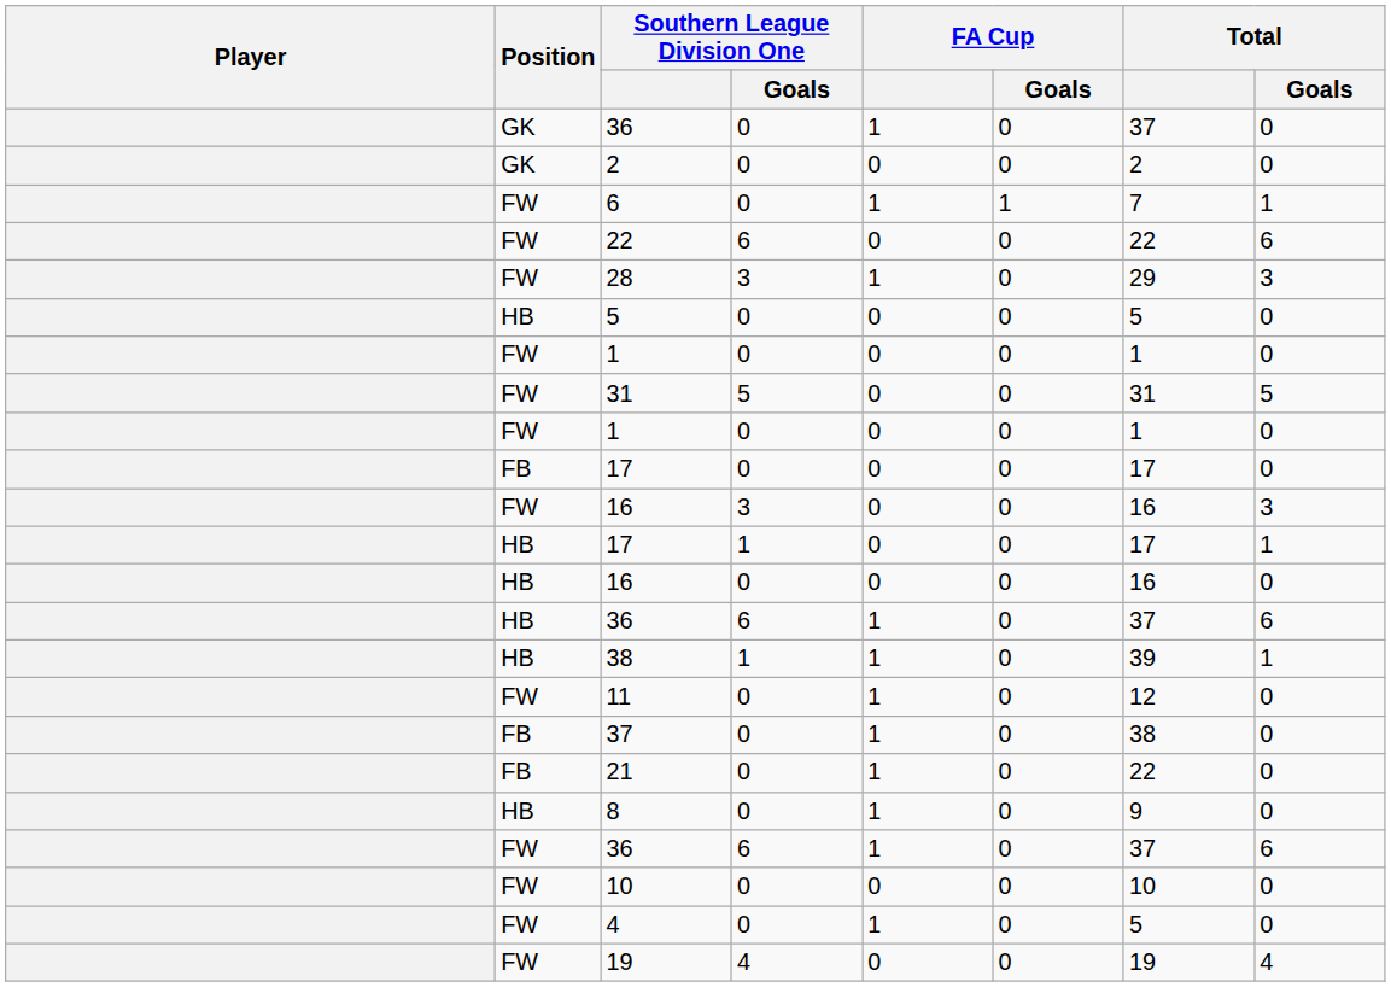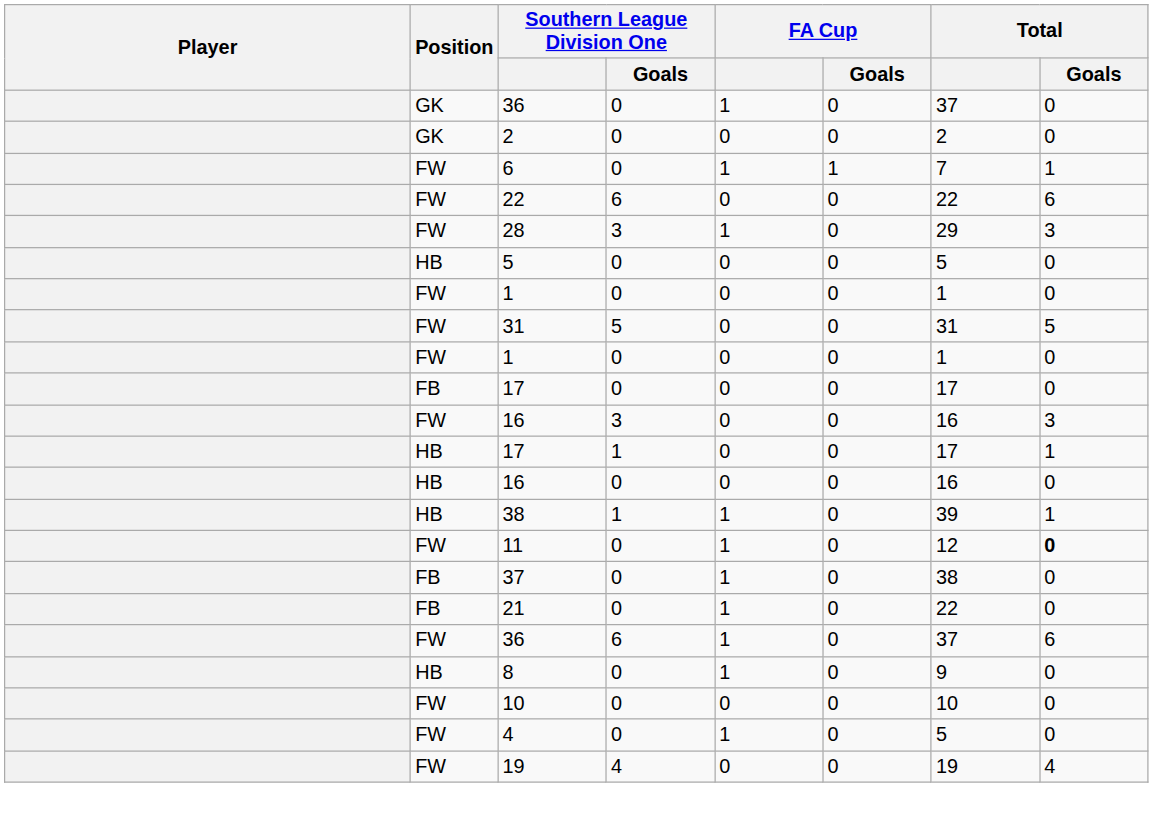 <table class="wikitable plainrowheaders sortable">
 <tr>
 <th rowspan=2 style="width:20em"scope=col>Player</th>
 <th rowspan=2>Position</th>
 <th colspan=2 style="width:10em"scope=col><a href='#'>Southern League<br>Division One</a></th>
 <th colspan=2 style="width:10em"scope=col><a href='#'>FA Cup</a></th>
 <th colspan=2 style="width:10em"scope=col>Total</th>
 </tr>
 <tr>
 <th style="width:5em"></th>
 <th style="width:5em">Goals</th>
 <th style="width:5em"></th>
 <th style="width:5em">Goals</th>
 <th style="width:5em"></th>
 <th style="width:5em">Goals</th>
 </tr>
 <tr>
 <th scope=row></th>
 <td>GK</td>
 <td>36</td>
 <td>0</td>
 <td>1</td>
 <td>0</td>
 <td>37</td>
 <td>0</td>
 </tr>
 <tr>
 <th scope=row></th>
 <td>GK</td>
 <td>2</td>
 <td>0</td>
 <td>0</td>
 <td>0</td>
 <td>2</td>
 <td>0</td>
 </tr>
 <tr>
 <th scope=row></th>
 <td>FW</td>
 <td>6</td>
 <td>0</td>
 <td>1</td>
 <td>1</td>
 <td>7</td>
 <td>1</td>
 </tr>
 <tr>
 <th scope=row></th>
 <td>FW</td>
 <td>22</td>
 <td>6</td>
 <td>0</td>
 <td>0</td>
 <td>22</td>
 <td>6</td>
 </tr>
 <tr>
 <th scope=row></th>
 <td>FW</td>
 <td>28</td>
 <td>3</td>
 <td>1</td>
 <td>0</td>
 <td>29</td>
 <td>3</td>
 </tr>
 <tr>
 <th scope=row></th>
 <td>HB</td>
 <td>5</td>
 <td>0</td>
 <td>0</td>
 <td>0</td>
 <td>5</td>
 <td>0</td>
 </tr>
 <tr>
 <th scope=row></th>
 <td>FW</td>
 <td>1</td>
 <td>0</td>
 <td>0</td>
 <td>0</td>
 <td>1</td>
 <td>0</td>
 </tr>
 <tr>
 <th scope=row></th>
 <td>FW</td>
 <td>31</td>
 <td>5</td>
 <td>0</td>
 <td>0</td>
 <td>31</td>
 <td>5</td>
 </tr>
 <tr>
 <th scope=row></th>
 <td>FW</td>
 <td>1</td>
 <td>0</td>
 <td>0</td>
 <td>0</td>
 <td>1</td>
 <td>0</td>
 </tr>
 <tr>
 <th scope=row></th>
 <td>FB</td>
 <td>17</td>
 <td>0</td>
 <td>0</td>
 <td>0</td>
 <td>17</td>
 <td>0</td>
 </tr>
 <tr>
 <th scope=row></th>
 <td>FW</td>
 <td>16</td>
 <td>3</td>
 <td>0</td>
 <td>0</td>
 <td>16</td>
 <td>3</td>
 </tr>
 <tr>
 <th scope=row></th>
 <td>HB</td>
 <td>17</td>
 <td>1</td>
 <td>0</td>
 <td>0</td>
 <td>17</td>
 <td>1</td>
 </tr>
 <tr>
 <th scope=row></th>
 <td>HB</td>
 <td>16</td>
 <td>0</td>
 <td>0</td>
 <td>0</td>
 <td>16</td>
 <td>0</td>
 </tr>
 <tr>
 <th scope=row></th>
 <td>HB</td>
-<td>36</td>
-<td>6</td>
-<td>1</td>
-<td>0</td>
-<td>37</td>
-<td>6</td>
-</tr>
-<tr>
-<th scope=row></th>
-<td>HB</td>
 <td>38</td>
 <td>1</td>
 <td>1</td>
 <td>0</td>
 <td>39</td>
 <td>1</td>
 </tr>
 <tr>
 <th scope=row></th>
 <td>FW</td>
 <td>11</td>
 <td>0</td>
 <td>1</td>
 <td>0</td>
 <td>12</td>
-<td>0</td>
+<td><strong>0</strong></td>
 </tr>
 <tr>
 <th scope=row></th>
 <td>FB</td>
 <td>37</td>
 <td>0</td>
 <td>1</td>
 <td>0</td>
 <td>38</td>
 <td>0</td>
 </tr>
 <tr>
 <th scope=row></th>
 <td>FB</td>
 <td>21</td>
 <td>0</td>
 <td>1</td>
 <td>0</td>
 <td>22</td>
 <td>0</td>
 </tr>
 <tr>
 <th scope=row></th>
+<td>FW</td>
+<td>36</td>
+<td>6</td>
+<td>1</td>
+<td>0</td>
+<td>37</td>
+<td>6</td>
+</tr>
+<tr>
+<th scope=row></th>
 <td>HB</td>
 <td>8</td>
 <td>0</td>
 <td>1</td>
 <td>0</td>
 <td>9</td>
 <td>0</td>
-</tr>
-<tr>
-<th scope=row></th>
-<td>FW</td>
-<td>36</td>
-<td>6</td>
-<td>1</td>
-<td>0</td>
-<td>37</td>
-<td>6</td>
 </tr>
 <tr>
 <th scope=row></th>
 <td>FW</td>
 <td>10</td>
 <td>0</td>
 <td>0</td>
 <td>0</td>
 <td>10</td>
 <td>0</td>
 </tr>
 <tr>
 <th scope=row></th>
 <td>FW</td>
 <td>4</td>
 <td>0</td>
 <td>1</td>
 <td>0</td>
 <td>5</td>
 <td>0</td>
 </tr>
 <tr>
 <th scope=row></th>
 <td>FW</td>
 <td>19</td>
 <td>4</td>
 <td>0</td>
 <td>0</td>
 <td>19</td>
 <td>4</td>
 </tr>
 </table>
